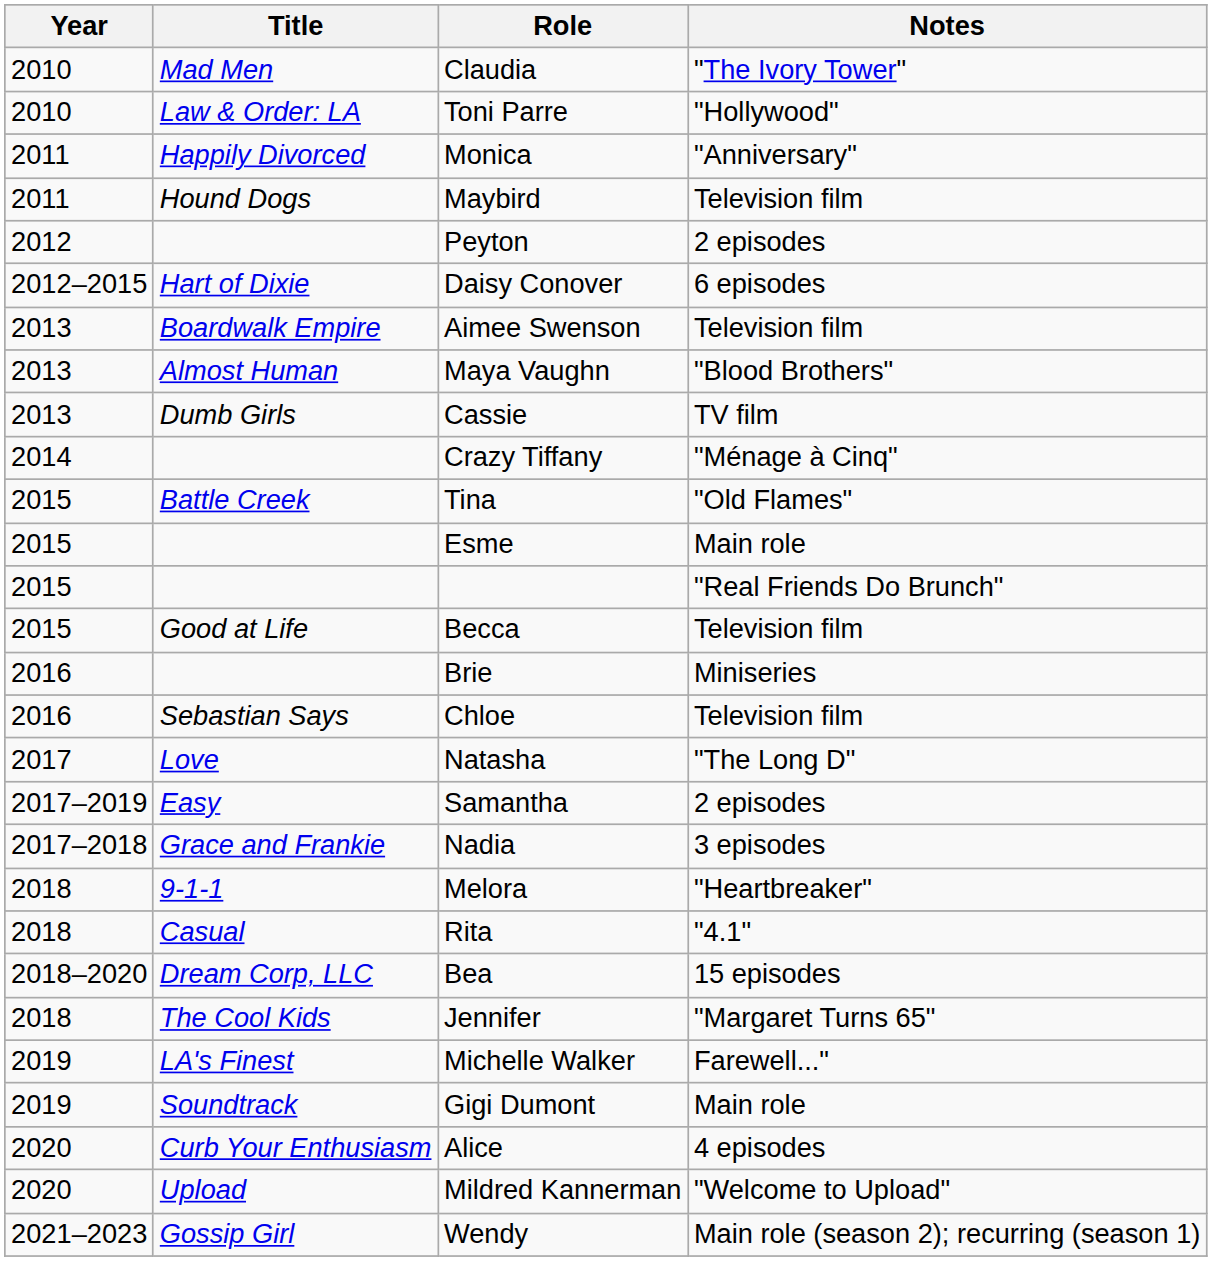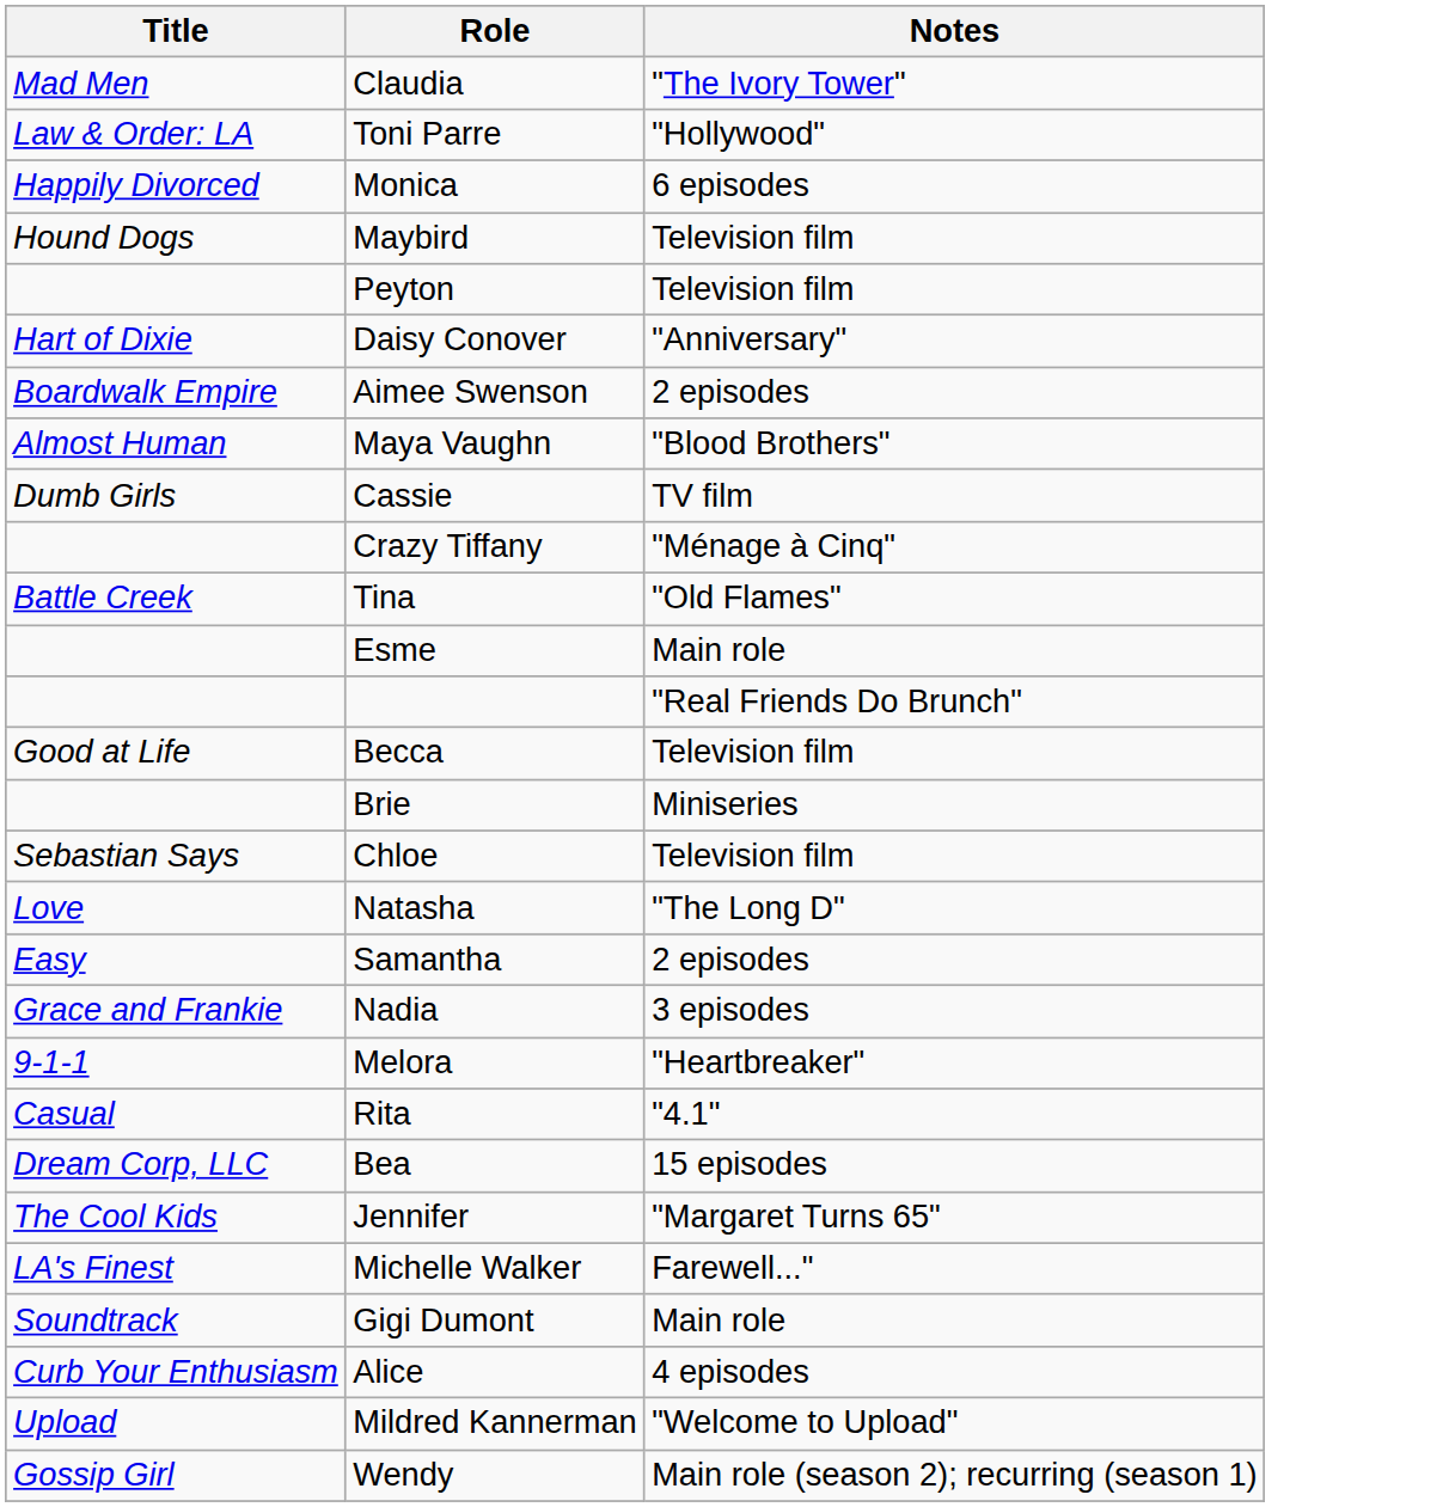 <table class="wikitable sortable">
 <tr>
-<th>Year</th>
 <th>Title</th>
 <th>Role</th>
 <th class="unsortable">Notes</th>
 </tr>
 <tr>
-<td>2010</td>
 <td><em><a href='#'>Mad Men</a></em></td>
 <td>Claudia</td>
 <td>"<a href='#'>The Ivory Tower</a>"</td>
 </tr>
 <tr>
-<td>2010</td>
 <td><em><a href='#'>Law & Order: LA</a></em></td>
 <td>Toni Parre</td>
 <td>"Hollywood"</td>
 </tr>
 <tr>
-<td>2011</td>
 <td><em><a href='#'>Happily Divorced</a></em></td>
 <td>Monica</td>
-<td>"Anniversary"</td>
+<td>6 episodes</td>
 </tr>
 <tr>
-<td>2011</td>
 <td><em>Hound Dogs</em></td>
 <td>Maybird</td>
 <td>Television film</td>
 </tr>
 <tr>
-<td>2012</td>
 <td><em></em></td>
 <td>Peyton</td>
+<td>Television film</td>
+</tr>
+<tr>
+<td><em><a href='#'>Hart of Dixie</a></em></td>
+<td>Daisy Conover</td>
+<td>"Anniversary"</td>
+</tr>
+<tr>
+<td><em><a href='#'>Boardwalk Empire</a></em></td>
+<td>Aimee Swenson</td>
 <td>2 episodes</td>
 </tr>
 <tr>
-<td>2012–2015</td>
-<td><em><a href='#'>Hart of Dixie</a></em></td>
-<td>Daisy Conover</td>
-<td>6 episodes</td>
-</tr>
-<tr>
-<td>2013</td>
-<td><em><a href='#'>Boardwalk Empire</a></em></td>
-<td>Aimee Swenson</td>
-<td>Television film</td>
-</tr>
-<tr>
-<td>2013</td>
 <td><em><a href='#'>Almost Human</a></em></td>
 <td>Maya Vaughn</td>
 <td>"Blood Brothers"</td>
 </tr>
 <tr>
-<td>2013</td>
 <td><em>Dumb Girls</em></td>
 <td>Cassie</td>
 <td>TV film</td>
 </tr>
 <tr>
-<td>2014</td>
 <td><em></em></td>
 <td>Crazy Tiffany</td>
 <td>"Ménage à Cinq"</td>
 </tr>
 <tr>
-<td>2015</td>
 <td><em><a href='#'>Battle Creek</a></em></td>
 <td>Tina</td>
 <td>"Old Flames"</td>
 </tr>
 <tr>
-<td>2015</td>
 <td><em></em></td>
 <td>Esme</td>
 <td>Main role</td>
 </tr>
 <tr>
-<td>2015</td>
 <td><em></em></td>
 <td></td>
 <td>"Real Friends Do Brunch"</td>
 </tr>
 <tr>
-<td>2015</td>
 <td><em>Good at Life</em></td>
 <td>Becca</td>
 <td>Television film</td>
 </tr>
 <tr>
-<td>2016</td>
 <td><em></em></td>
 <td>Brie</td>
 <td>Miniseries</td>
 </tr>
 <tr>
-<td>2016</td>
 <td><em>Sebastian Says</em></td>
 <td>Chloe</td>
 <td>Television film</td>
 </tr>
 <tr>
-<td>2017</td>
 <td><em><a href='#'>Love</a></em></td>
 <td>Natasha</td>
 <td>"The Long D"</td>
 </tr>
 <tr>
-<td>2017–2019</td>
 <td><em><a href='#'>Easy</a></em></td>
 <td>Samantha</td>
 <td>2 episodes</td>
 </tr>
 <tr>
-<td>2017–2018</td>
 <td><em><a href='#'>Grace and Frankie</a></em></td>
 <td>Nadia</td>
 <td>3 episodes</td>
 </tr>
 <tr>
-<td>2018</td>
 <td><em><a href='#'>9-1-1</a></em></td>
 <td>Melora</td>
 <td>"Heartbreaker"</td>
 </tr>
 <tr>
-<td>2018</td>
 <td><em><a href='#'>Casual</a></em></td>
 <td>Rita</td>
 <td>"4.1"</td>
 </tr>
 <tr>
-<td>2018–2020</td>
 <td><em><a href='#'>Dream Corp, LLC</a></em></td>
 <td>Bea</td>
 <td>15 episodes</td>
 </tr>
 <tr>
-<td>2018</td>
 <td><em><a href='#'>The Cool Kids</a></em></td>
 <td>Jennifer</td>
 <td>"Margaret Turns 65"</td>
 </tr>
 <tr>
-<td>2019</td>
 <td><em><a href='#'>LA's Finest</a></em></td>
 <td>Michelle Walker</td>
 <td>Farewell..."</td>
 </tr>
 <tr>
-<td>2019</td>
 <td><em><a href='#'>Soundtrack</a></em></td>
 <td>Gigi Dumont</td>
 <td>Main role</td>
 </tr>
 <tr>
-<td>2020</td>
 <td><em><a href='#'>Curb Your Enthusiasm</a></em></td>
 <td>Alice</td>
 <td>4 episodes</td>
 </tr>
 <tr>
-<td>2020</td>
 <td><em><a href='#'>Upload</a></em></td>
 <td>Mildred Kannerman</td>
 <td>"Welcome to Upload"</td>
 </tr>
 <tr>
-<td>2021–2023</td>
 <td><em><a href='#'>Gossip Girl</a></em></td>
 <td>Wendy</td>
 <td>Main role (season 2); recurring (season 1)</td>
 </tr>
 </table>
